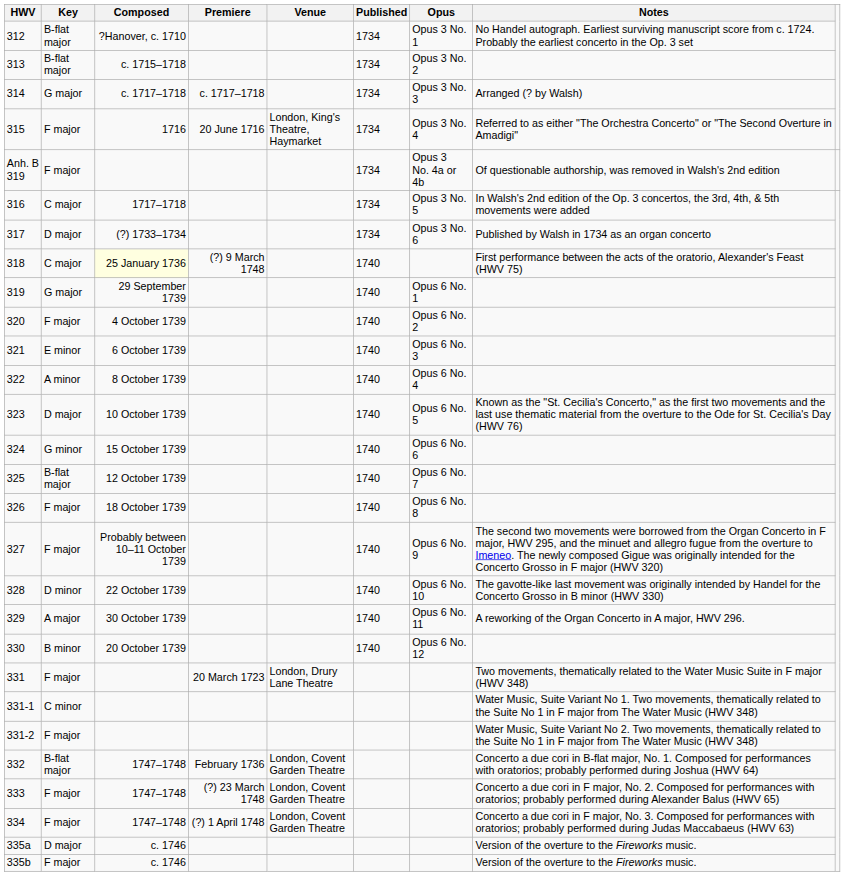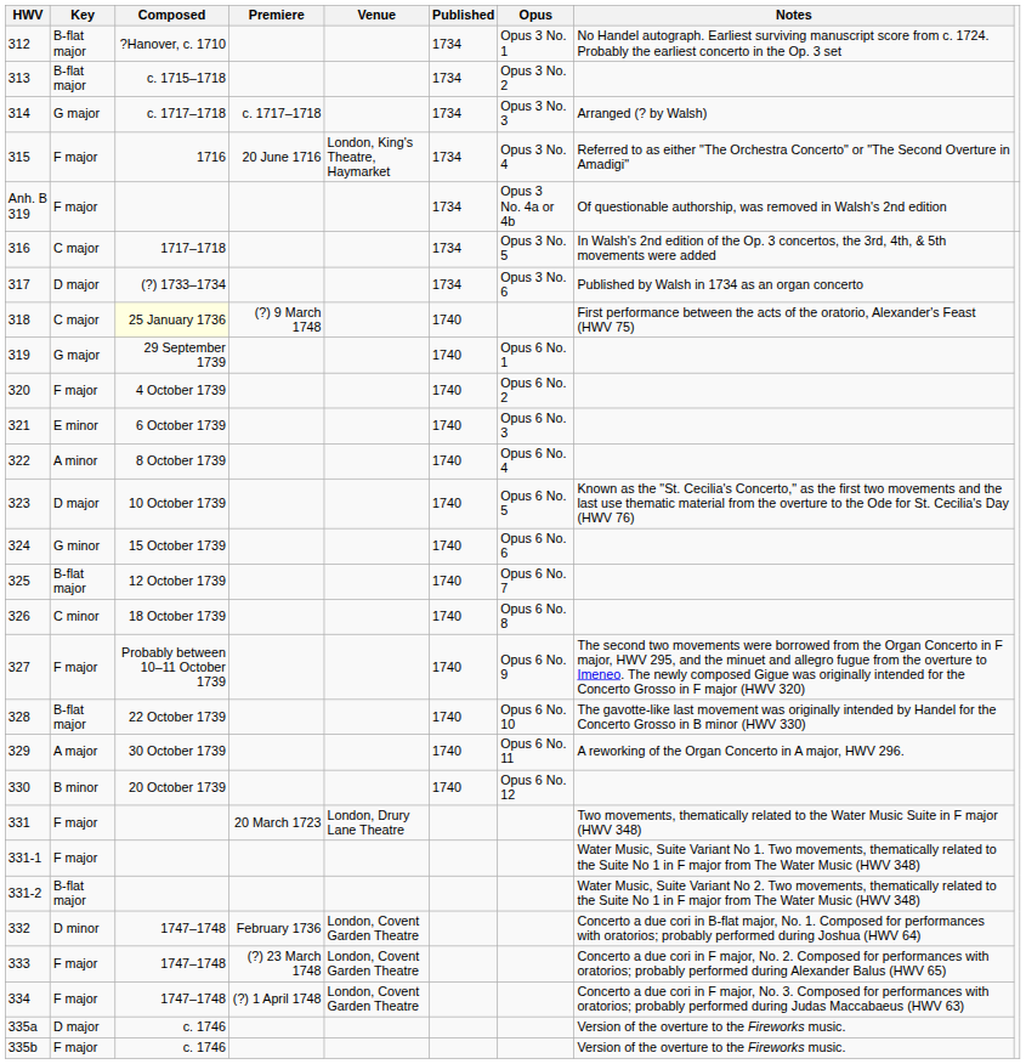 <table class="wikitable sortable">
 <tr>
 <th>HWV</th>
 <th width="72px">Key</th>
 <th>Composed</th>
 <th width="110px">Premiere</th>
 <th>Venue</th>
 <th>Published</th>
 <th width="87px">Opus</th>
 <th class="unsortable">Notes</th>
 </tr>
 <tr>
 <td>312</td>
 <td>B-flat major</td>
 <td align="right">?Hanover, c. 1710</td>
 <td align="right"></td>
 <td></td>
 <td>1734</td>
 <td>Opus 3 No. 1</td>
 <td>No Handel autograph. Earliest surviving manuscript score from c. 1724. Probably the earliest concerto in the Op. 3 set</td>
 </tr>
 <tr>
 <td>313</td>
 <td>B-flat major</td>
 <td align="right">c. 1715–1718</td>
 <td align="right"></td>
 <td></td>
 <td>1734</td>
 <td>Opus 3 No. 2</td>
 <td></td>
 </tr>
 <tr>
 <td>314</td>
 <td>G major</td>
 <td align="right">c. 1717–1718</td>
 <td align="right">c. 1717–1718</td>
 <td></td>
 <td>1734</td>
 <td>Opus 3 No. 3</td>
 <td>Arranged (? by Walsh)</td>
 </tr>
 <tr>
 <td>315</td>
 <td>F major</td>
 <td align="right">1716</td>
 <td align="right">20 June 1716</td>
 <td>London, King's Theatre, Haymarket</td>
 <td>1734</td>
 <td>Opus 3 No. 4</td>
 <td>Referred to as either "The Orchestra Concerto" or "The Second Overture in Amadigi"</td>
 </tr>
 <tr>
 <td>Anh. B 319</td>
 <td>F major</td>
 <td align="right"></td>
 <td align="right"></td>
 <td></td>
 <td>1734</td>
 <td>Opus 3 <br>No. 4a or 4b</td>
 <td>Of questionable authorship, was removed in Walsh's 2nd edition</td>
 <td></td>
 </tr>
 <tr>
 <td>316</td>
 <td>C major</td>
 <td align="right">1717–1718</td>
 <td align="right"></td>
 <td></td>
 <td>1734</td>
 <td>Opus 3 No. 5</td>
 <td>In Walsh's 2nd edition of the Op. 3 concertos, the 3rd, 4th, & 5th movements were added</td>
 </tr>
 <tr>
 <td>317</td>
 <td>D major</td>
 <td align="right">(?) 1733–1734</td>
 <td align="right"></td>
 <td></td>
 <td>1734</td>
 <td>Opus 3 No. 6</td>
 <td>Published by Walsh in 1734 as an organ concerto</td>
 </tr>
 <tr>
 <td>318</td>
 <td>C major</td>
 <td align="right" style="background: lightyellow;">25 January 1736</td>
 <td align="right">(?) 9 March 1748</td>
 <td></td>
 <td>1740</td>
 <td></td>
 <td>First performance between the acts of the oratorio, Alexander's Feast (HWV 75)</td>
 </tr>
 <tr>
 <td>319</td>
 <td>G major</td>
 <td align="right">29 September 1739</td>
 <td align="right"></td>
 <td></td>
 <td>1740</td>
 <td>Opus 6 No. 1</td>
 <td></td>
 </tr>
 <tr>
 <td>320</td>
 <td>F major</td>
 <td align="right">4 October 1739</td>
 <td align="right"></td>
 <td></td>
 <td>1740</td>
 <td>Opus 6 No. 2</td>
 <td></td>
 </tr>
 <tr>
 <td>321</td>
 <td>E minor</td>
 <td align="right">6 October 1739</td>
 <td align="right"></td>
 <td></td>
 <td>1740</td>
 <td>Opus 6 No. 3</td>
 <td></td>
 </tr>
 <tr>
 <td>322</td>
 <td>A minor</td>
 <td align="right">8 October 1739</td>
 <td align="right"></td>
 <td></td>
 <td>1740</td>
 <td>Opus 6 No. 4</td>
 <td></td>
 </tr>
 <tr>
 <td>323</td>
 <td>D major</td>
 <td align="right">10 October 1739</td>
 <td align="right"></td>
 <td></td>
 <td>1740</td>
 <td>Opus 6 No. 5</td>
 <td>Known as the "St. Cecilia's Concerto," as the first two movements and the last use thematic material from the overture to the Ode for St. Cecilia's Day (HWV 76)</td>
 </tr>
 <tr>
 <td>324</td>
 <td>G minor</td>
 <td align="right">15 October 1739</td>
 <td align="right"></td>
 <td></td>
 <td>1740</td>
 <td>Opus 6 No. 6</td>
 <td></td>
 </tr>
 <tr>
 <td>325</td>
 <td>B-flat major</td>
 <td align="right">12 October 1739</td>
 <td align="right"></td>
 <td></td>
 <td>1740</td>
 <td>Opus 6 No. 7</td>
 <td></td>
 </tr>
 <tr>
 <td>326</td>
-<td>F major</td>
+<td>C minor</td>
 <td align="right">18 October 1739</td>
 <td align="right"></td>
 <td></td>
 <td>1740</td>
 <td>Opus 6 No. 8</td>
 <td></td>
 </tr>
 <tr>
 <td>327</td>
 <td>F major</td>
 <td align="right">Probably between 10–11 October 1739</td>
 <td align="right"></td>
 <td></td>
 <td>1740</td>
 <td>Opus 6 No. 9</td>
 <td>The second two movements were borrowed from the Organ Concerto in F major, HWV 295, and the minuet and allegro fugue from the overture to <a href='#'>Imeneo</a>. The newly composed Gigue was originally intended for the Concerto Grosso in F major (HWV 320)</td>
 </tr>
 <tr>
 <td>328</td>
-<td>D minor</td>
+<td>B-flat major</td>
 <td align="right">22 October 1739</td>
 <td align="right"></td>
 <td></td>
 <td>1740</td>
 <td>Opus 6 No. 10</td>
 <td>The gavotte-like last movement was originally intended by Handel for the Concerto Grosso in B minor (HWV 330)</td>
 </tr>
 <tr>
 <td>329</td>
 <td>A major</td>
 <td align="right">30 October 1739</td>
 <td align="right"></td>
 <td></td>
 <td>1740</td>
 <td>Opus 6 No. 11</td>
 <td>A reworking of the Organ Concerto in A major, HWV 296.</td>
 </tr>
 <tr>
 <td>330</td>
 <td>B minor</td>
 <td align="right">20 October 1739</td>
 <td align="right"></td>
 <td></td>
 <td>1740</td>
 <td>Opus 6 No. 12</td>
 <td></td>
 </tr>
 <tr>
 <td>331</td>
 <td>F major</td>
 <td align="right"></td>
 <td align="right">20 March 1723</td>
 <td>London, Drury Lane Theatre</td>
 <td></td>
 <td></td>
 <td>Two movements, thematically related to the Water Music Suite in F major (HWV 348)</td>
 </tr>
 <tr>
 <td>331-1</td>
-<td>C minor</td>
+<td>F major</td>
 <td align="right"></td>
 <td align="right"></td>
 <td></td>
 <td></td>
 <td></td>
 <td>Water Music, Suite Variant No 1. Two movements, thematically related to the Suite No 1 in F major from The Water Music (HWV 348)</td>
 </tr>
 <tr>
 <td>331-2</td>
-<td>F major</td>
+<td>B-flat major</td>
 <td align="right"></td>
 <td align="right"></td>
 <td></td>
 <td></td>
 <td></td>
 <td>Water Music, Suite Variant No 2. Two movements, thematically related to the Suite No 1 in F major from The Water Music (HWV 348)</td>
 </tr>
 <tr>
 <td>332</td>
-<td>B-flat major</td>
+<td>D minor</td>
 <td align="right">1747–1748</td>
 <td align="right">February 1736</td>
 <td>London, Covent Garden Theatre</td>
 <td></td>
 <td></td>
 <td>Concerto a due cori in B-flat major, No. 1. Composed for performances with oratorios; probably performed during Joshua (HWV 64)</td>
 </tr>
 <tr>
 <td>333</td>
 <td>F major</td>
 <td align="right">1747–1748</td>
 <td align="right">(?) 23 March 1748</td>
 <td>London, Covent Garden Theatre</td>
 <td></td>
 <td></td>
 <td>Concerto a due cori in F major, No. 2. Composed for performances with oratorios; probably performed during Alexander Balus (HWV 65)</td>
 </tr>
 <tr>
 <td>334</td>
 <td>F major</td>
 <td align="right">1747–1748</td>
 <td align="right">(?) 1 April 1748</td>
 <td>London, Covent Garden Theatre</td>
 <td></td>
 <td></td>
 <td>Concerto a due cori in F major, No. 3. Composed for performances with oratorios; probably performed during Judas Maccabaeus (HWV 63)</td>
 </tr>
 <tr>
 <td>335a</td>
 <td>D major</td>
 <td align="right">c. 1746</td>
 <td align="right"></td>
 <td></td>
 <td></td>
 <td></td>
 <td>Version of the overture to the <em>Fireworks</em> music.</td>
 </tr>
 <tr>
 <td>335b</td>
 <td>F major</td>
 <td align="right">c. 1746</td>
 <td align="right"></td>
 <td></td>
 <td></td>
 <td></td>
 <td>Version of the overture to the <em>Fireworks</em> music.</td>
 </tr>
 </table>
